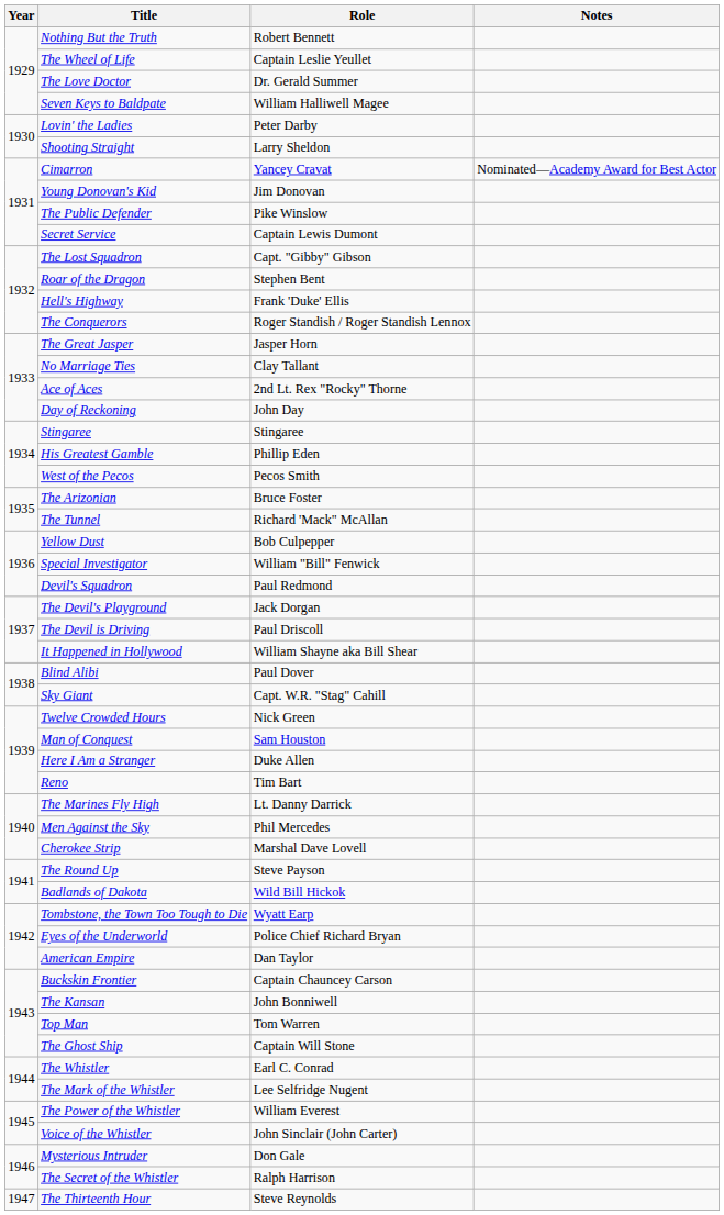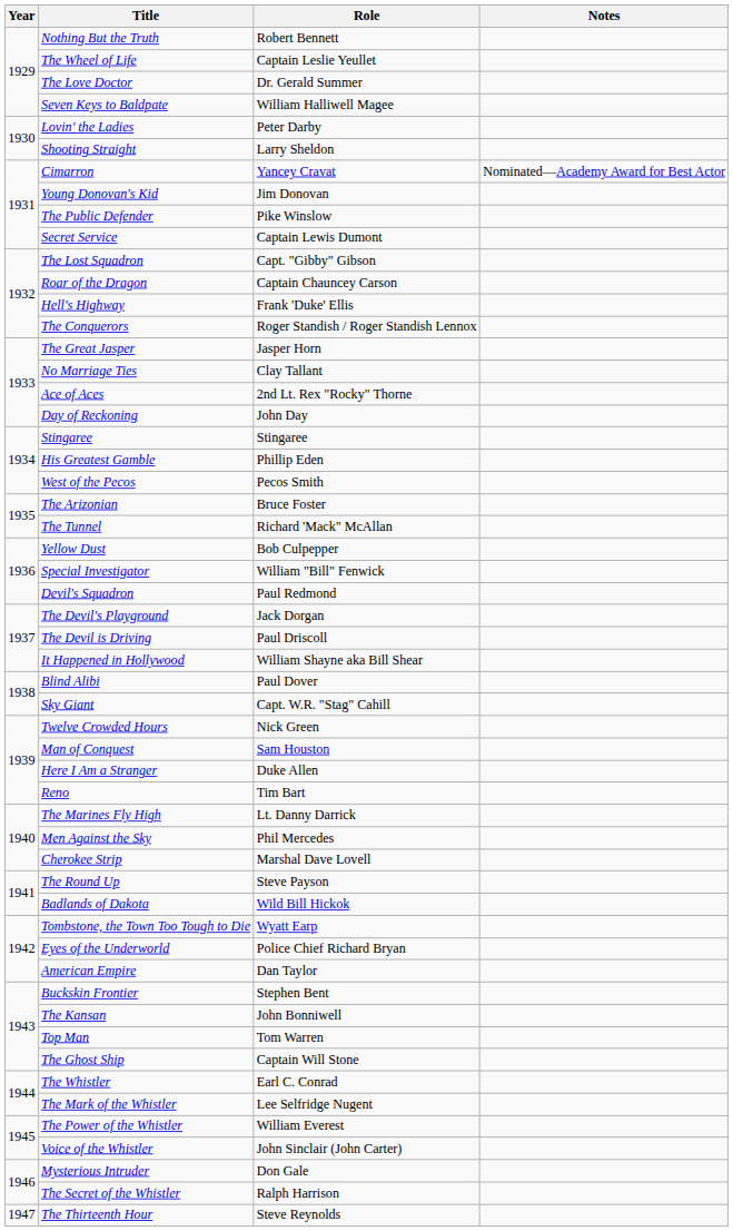 <table class="wikitable" style="font-size:90%;">
 <tr>
 <th>Year</th>
 <th>Title</th>
 <th>Role</th>
 <th>Notes</th>
 </tr>
 <tr>
 <td rowspan="4">1929</td>
 <td><em><a href='#'>Nothing But the Truth</a></em></td>
 <td>Robert Bennett</td>
 <td></td>
 </tr>
 <tr>
 <td><em><a href='#'>The Wheel of Life</a></em></td>
 <td>Captain Leslie Yeullet</td>
 <td></td>
 </tr>
 <tr>
 <td><em><a href='#'>The Love Doctor</a></em></td>
 <td>Dr. Gerald Summer</td>
 <td></td>
 </tr>
 <tr>
 <td><em><a href='#'>Seven Keys to Baldpate</a></em></td>
 <td>William Halliwell Magee</td>
 <td></td>
 </tr>
 <tr>
 <td rowspan="2">1930</td>
 <td><em><a href='#'>Lovin' the Ladies</a></em></td>
 <td>Peter Darby</td>
 <td></td>
 </tr>
 <tr>
 <td><em><a href='#'>Shooting Straight</a></em></td>
 <td>Larry Sheldon</td>
 <td></td>
 </tr>
 <tr>
 <td rowspan="4">1931</td>
 <td><em><a href='#'>Cimarron</a></em></td>
 <td><a href='#'>Yancey Cravat</a></td>
 <td>Nominated—<a href='#'>Academy Award for Best Actor</a></td>
 </tr>
 <tr>
 <td><em><a href='#'>Young Donovan's Kid</a></em></td>
 <td>Jim Donovan</td>
 <td></td>
 </tr>
 <tr>
 <td><em><a href='#'>The Public Defender</a></em></td>
 <td>Pike Winslow</td>
 <td></td>
 </tr>
 <tr>
 <td><em><a href='#'>Secret Service</a></em></td>
 <td>Captain Lewis Dumont</td>
 <td></td>
 </tr>
 <tr>
 <td rowspan="4">1932</td>
 <td><em><a href='#'>The Lost Squadron</a></em></td>
 <td>Capt. "Gibby" Gibson</td>
 <td></td>
 </tr>
 <tr>
 <td><em><a href='#'>Roar of the Dragon</a></em></td>
-<td>Stephen Bent</td>
+<td>Captain Chauncey Carson</td>
 <td></td>
 </tr>
 <tr>
 <td><em><a href='#'>Hell's Highway</a></em></td>
 <td>Frank 'Duke' Ellis</td>
 <td></td>
 </tr>
 <tr>
 <td><em><a href='#'>The Conquerors</a></em></td>
 <td>Roger Standish / Roger Standish Lennox</td>
 <td></td>
 </tr>
 <tr>
 <td rowspan="4">1933</td>
 <td><em><a href='#'>The Great Jasper</a></em></td>
 <td>Jasper Horn</td>
 <td></td>
 </tr>
 <tr>
 <td><em><a href='#'>No Marriage Ties</a></em></td>
 <td>Clay Tallant</td>
 <td></td>
 </tr>
 <tr>
 <td><em><a href='#'>Ace of Aces</a></em></td>
 <td>2nd Lt. Rex "Rocky" Thorne</td>
 <td></td>
 </tr>
 <tr>
 <td><em><a href='#'>Day of Reckoning</a></em></td>
 <td>John Day</td>
 <td></td>
 </tr>
 <tr>
 <td rowspan="3">1934</td>
 <td><em><a href='#'>Stingaree</a></em></td>
 <td>Stingaree</td>
 <td></td>
 </tr>
 <tr>
 <td><em><a href='#'>His Greatest Gamble</a></em></td>
 <td>Phillip Eden</td>
 <td></td>
 </tr>
 <tr>
 <td><em><a href='#'>West of the Pecos</a></em></td>
 <td>Pecos Smith</td>
 <td></td>
 </tr>
 <tr>
 <td rowspan="2">1935</td>
 <td><em><a href='#'>The Arizonian</a></em></td>
 <td>Bruce Foster</td>
 <td></td>
 </tr>
 <tr>
 <td><em><a href='#'>The Tunnel</a></em></td>
 <td>Richard 'Mack" McAllan</td>
 <td></td>
 </tr>
 <tr>
 <td rowspan="3">1936</td>
 <td><em><a href='#'>Yellow Dust</a></em></td>
 <td>Bob Culpepper</td>
 <td></td>
 </tr>
 <tr>
 <td><em><a href='#'>Special Investigator</a></em></td>
 <td>William "Bill" Fenwick</td>
 <td></td>
 </tr>
 <tr>
 <td><em><a href='#'>Devil's Squadron</a></em></td>
 <td>Paul Redmond</td>
 <td></td>
 </tr>
 <tr>
 <td rowspan="3">1937</td>
 <td><em><a href='#'>The Devil's Playground</a></em></td>
 <td>Jack Dorgan</td>
 <td></td>
 </tr>
 <tr>
 <td><em><a href='#'>The Devil is Driving</a></em></td>
 <td>Paul Driscoll</td>
 <td></td>
 </tr>
 <tr>
 <td><em><a href='#'>It Happened in Hollywood</a></em></td>
 <td>William Shayne aka Bill Shear</td>
 <td></td>
 </tr>
 <tr>
 <td rowspan="2">1938</td>
 <td><em><a href='#'>Blind Alibi</a></em></td>
 <td>Paul Dover</td>
 <td></td>
 </tr>
 <tr>
 <td><em><a href='#'>Sky Giant</a></em></td>
 <td>Capt. W.R. "Stag" Cahill</td>
 <td></td>
 </tr>
 <tr>
 <td rowspan="4">1939</td>
 <td><em><a href='#'>Twelve Crowded Hours</a></em></td>
 <td>Nick Green</td>
 <td></td>
 </tr>
 <tr>
 <td><em><a href='#'>Man of Conquest</a></em></td>
 <td><a href='#'>Sam Houston</a></td>
 <td></td>
 </tr>
 <tr>
 <td><em><a href='#'>Here I Am a Stranger</a></em></td>
 <td>Duke Allen</td>
 <td></td>
 </tr>
 <tr>
 <td><em><a href='#'>Reno</a></em></td>
 <td>Tim Bart</td>
 <td></td>
 </tr>
 <tr>
 <td rowspan="3">1940</td>
 <td><em><a href='#'>The Marines Fly High</a></em></td>
 <td>Lt. Danny Darrick</td>
 <td></td>
 </tr>
 <tr>
 <td><em><a href='#'>Men Against the Sky</a></em></td>
 <td>Phil Mercedes</td>
 <td></td>
 </tr>
 <tr>
 <td><em><a href='#'>Cherokee Strip</a></em></td>
 <td>Marshal Dave Lovell</td>
 <td></td>
 </tr>
 <tr>
 <td rowspan="2">1941</td>
 <td><em><a href='#'>The Round Up</a></em></td>
 <td>Steve Payson</td>
 <td></td>
 </tr>
 <tr>
 <td><em><a href='#'>Badlands of Dakota</a></em></td>
 <td><a href='#'>Wild Bill Hickok</a></td>
 <td></td>
 </tr>
 <tr>
 <td rowspan="3">1942</td>
 <td><em><a href='#'>Tombstone, the Town Too Tough to Die</a></em></td>
 <td><a href='#'>Wyatt Earp</a></td>
 <td></td>
 </tr>
 <tr>
 <td><em><a href='#'>Eyes of the Underworld</a></em></td>
 <td>Police Chief Richard Bryan</td>
 <td></td>
 </tr>
 <tr>
 <td><em><a href='#'>American Empire</a></em></td>
 <td>Dan Taylor</td>
 <td></td>
 </tr>
 <tr>
 <td rowspan="4">1943</td>
 <td><em><a href='#'>Buckskin Frontier</a></em></td>
-<td>Captain Chauncey Carson</td>
+<td>Stephen Bent</td>
 <td></td>
 </tr>
 <tr>
 <td><em><a href='#'>The Kansan</a></em></td>
 <td>John Bonniwell</td>
 <td></td>
 </tr>
 <tr>
 <td><em><a href='#'>Top Man</a></em></td>
 <td>Tom Warren</td>
 <td></td>
 </tr>
 <tr>
 <td><em><a href='#'>The Ghost Ship</a></em></td>
 <td>Captain Will Stone</td>
 <td></td>
 </tr>
 <tr>
 <td rowspan="2">1944</td>
 <td><em><a href='#'>The Whistler</a></em></td>
 <td>Earl C. Conrad</td>
 <td></td>
 </tr>
 <tr>
 <td><em><a href='#'>The Mark of the Whistler</a></em></td>
 <td>Lee Selfridge Nugent</td>
 <td></td>
 </tr>
 <tr>
 <td rowspan="2">1945</td>
 <td><em><a href='#'>The Power of the Whistler</a></em></td>
 <td>William Everest</td>
 <td></td>
 </tr>
 <tr>
 <td><em><a href='#'>Voice of the Whistler</a></em></td>
 <td>John Sinclair (John Carter)</td>
 <td></td>
 </tr>
 <tr>
 <td rowspan="2">1946</td>
 <td><em><a href='#'>Mysterious Intruder</a></em></td>
 <td>Don Gale</td>
 <td></td>
 </tr>
 <tr>
 <td><em><a href='#'>The Secret of the Whistler</a></em></td>
 <td>Ralph Harrison</td>
 <td></td>
 </tr>
 <tr>
 <td>1947</td>
 <td><em><a href='#'>The Thirteenth Hour</a></em></td>
 <td>Steve Reynolds</td>
 </tr>
 </table>
